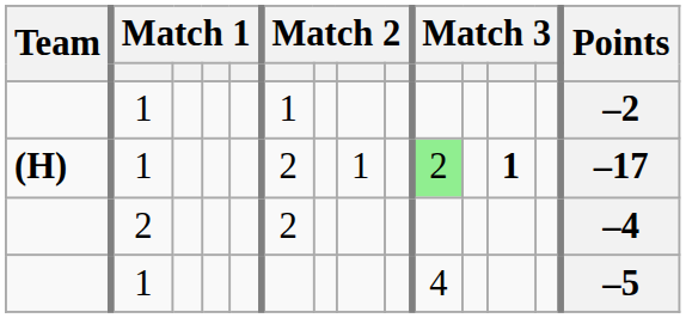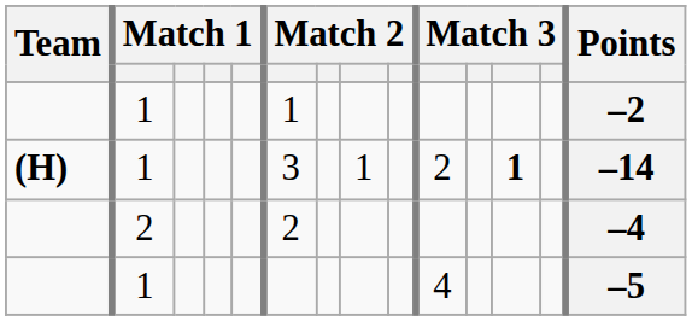 <table class="wikitable sortable" style="text-align:center;">
 <tr>
 <th rowspan=2>Team</th>
 <th colspan=4 style="border-left:3px solid gray">Match 1</th>
 <th colspan=4 style="border-left:3px solid gray">Match 2</th>
 <th colspan=4 style="border-left:3px solid gray">Match 3</th>
 <th rowspan=2 style="border-left:3px solid gray">Points</th>
 </tr>
 <tr>
 <th style="border-left:3px solid gray"></th>
 <th></th>
 <th></th>
 <th></th>
 <th style="border-left:3px solid gray"></th>
 <th></th>
 <th></th>
 <th></th>
 <th style="border-left:3px solid gray"></th>
 <th></th>
 <th></th>
 <th></th>
 </tr>
 <tr>
 <td align=left></td>
 <td style="border-left:3px solid gray">1</td>
 <td></td>
 <td></td>
 <td></td>
 <td style="border-left:3px solid gray">1</td>
 <td></td>
 <td></td>
 <td></td>
 <td style="border-left:3px solid gray"></td>
 <td></td>
 <td></td>
 <td></td>
 <th style="border-left:3px solid gray">–2</th>
 </tr>
 <tr>
 <td align=left> <strong>(H)</strong></td>
 <td style="border-left:3px solid gray">1</td>
 <td></td>
 <td></td>
 <td></td>
-<td style="border-left:3px solid gray">2</td>
+<td style="border-left:3px solid gray">3</td>
 <td></td>
 <td>1</td>
 <td></td>
-<td style="background: lightgreen; border-left:3px solid gray">2</td>
+<td style="border-left:3px solid gray">2</td>
 <td></td>
 <td><strong>1</strong></td>
 <td></td>
-<th style="border-left:3px solid gray">–17</th>
+<th style="border-left:3px solid gray">–14</th>
 </tr>
 <tr>
 <td align=left></td>
 <td style="border-left:3px solid gray">2</td>
 <td></td>
 <td></td>
 <td></td>
 <td style="border-left:3px solid gray">2</td>
 <td></td>
 <td></td>
 <td></td>
 <td style="border-left:3px solid gray"></td>
 <td></td>
 <td></td>
 <td></td>
 <th style="border-left:3px solid gray">–4</th>
 </tr>
 <tr>
 <td align=left></td>
 <td style="border-left:3px solid gray">1</td>
 <td></td>
 <td></td>
 <td></td>
 <td style="border-left:3px solid gray"></td>
 <td></td>
 <td></td>
 <td></td>
 <td style="border-left:3px solid gray">4</td>
 <td></td>
 <td></td>
 <td></td>
 <th style="border-left:3px solid gray">–5</th>
 </tr>
 </table>
